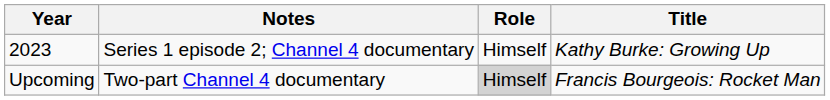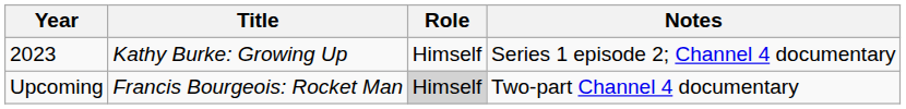 <table class="wikitable">
 <tr>
 <th>Year</th>
+<th>Title</th>
+<th>Role</th>
 <th>Notes</th>
-<th>Role</th>
-<th>Title</th>
 </tr>
 <tr>
 <td>2023</td>
+<td><em>Kathy Burke: Growing Up</em></td>
+<td>Himself</td>
 <td>Series 1 episode 2; <a href='#'>Channel 4</a> documentary</td>
-<td>Himself</td>
-<td><em>Kathy Burke: Growing Up</em></td>
 </tr>
 <tr>
 <td>Upcoming</td>
+<td><em>Francis Bourgeois: Rocket Man</em></td>
+<td style="background: lightgrey;">Himself</td>
 <td>Two-part <a href='#'>Channel 4</a> documentary</td>
-<td style="background: lightgrey;">Himself</td>
-<td><em>Francis Bourgeois: Rocket Man</em></td>
 </tr>
 </table>
